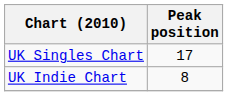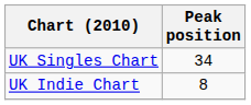 <table class="wikitable sortable">
 <tr>
 <th>Chart (2010)</th>
 <th>Peak<br>position</th>
 </tr>
 <tr>
 <td><a href='#'>UK Singles Chart</a></td>
-<td align="center">17</td>
+<td align="center">34</td>
 </tr>
 <tr>
 <td><a href='#'>UK Indie Chart</a></td>
 <td align="center">8</td>
 </tr>
 <tr>
 </tr>
 </table>
